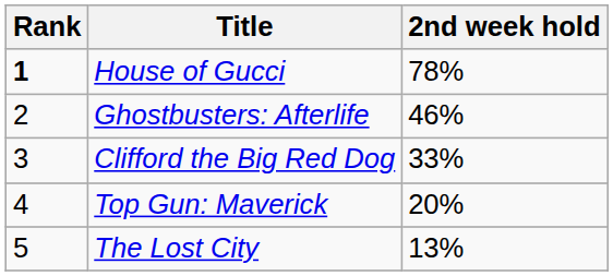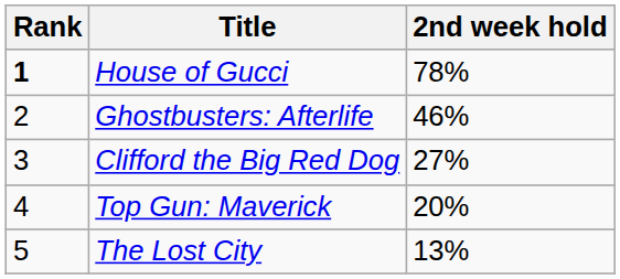 <table class="wikitable sortable" style="margin:auto; margin:auto;">
 <tr>
 <th>Rank</th>
 <th>Title</th>
 <th>2nd week hold</th>
 </tr>
 <tr>
 <td><strong>1</strong></td>
 <td><em><a href='#'>House of Gucci</a></em></td>
 <td>78%</td>
 </tr>
 <tr>
 <td>2</td>
 <td><em><a href='#'>Ghostbusters: Afterlife</a></em></td>
 <td>46%</td>
 </tr>
 <tr>
 <td>3</td>
 <td><a href='#'><em>Clifford the Big Red Dog</em></a></td>
-<td>33%</td>
+<td>27%</td>
 </tr>
 <tr>
 <td>4</td>
 <td><em><a href='#'>Top Gun: Maverick</a></em></td>
 <td>20%</td>
 </tr>
 <tr>
 <td>5</td>
 <td><a href='#'><em>The Lost City</em></a></td>
 <td>13%</td>
 </tr>
 </table>
